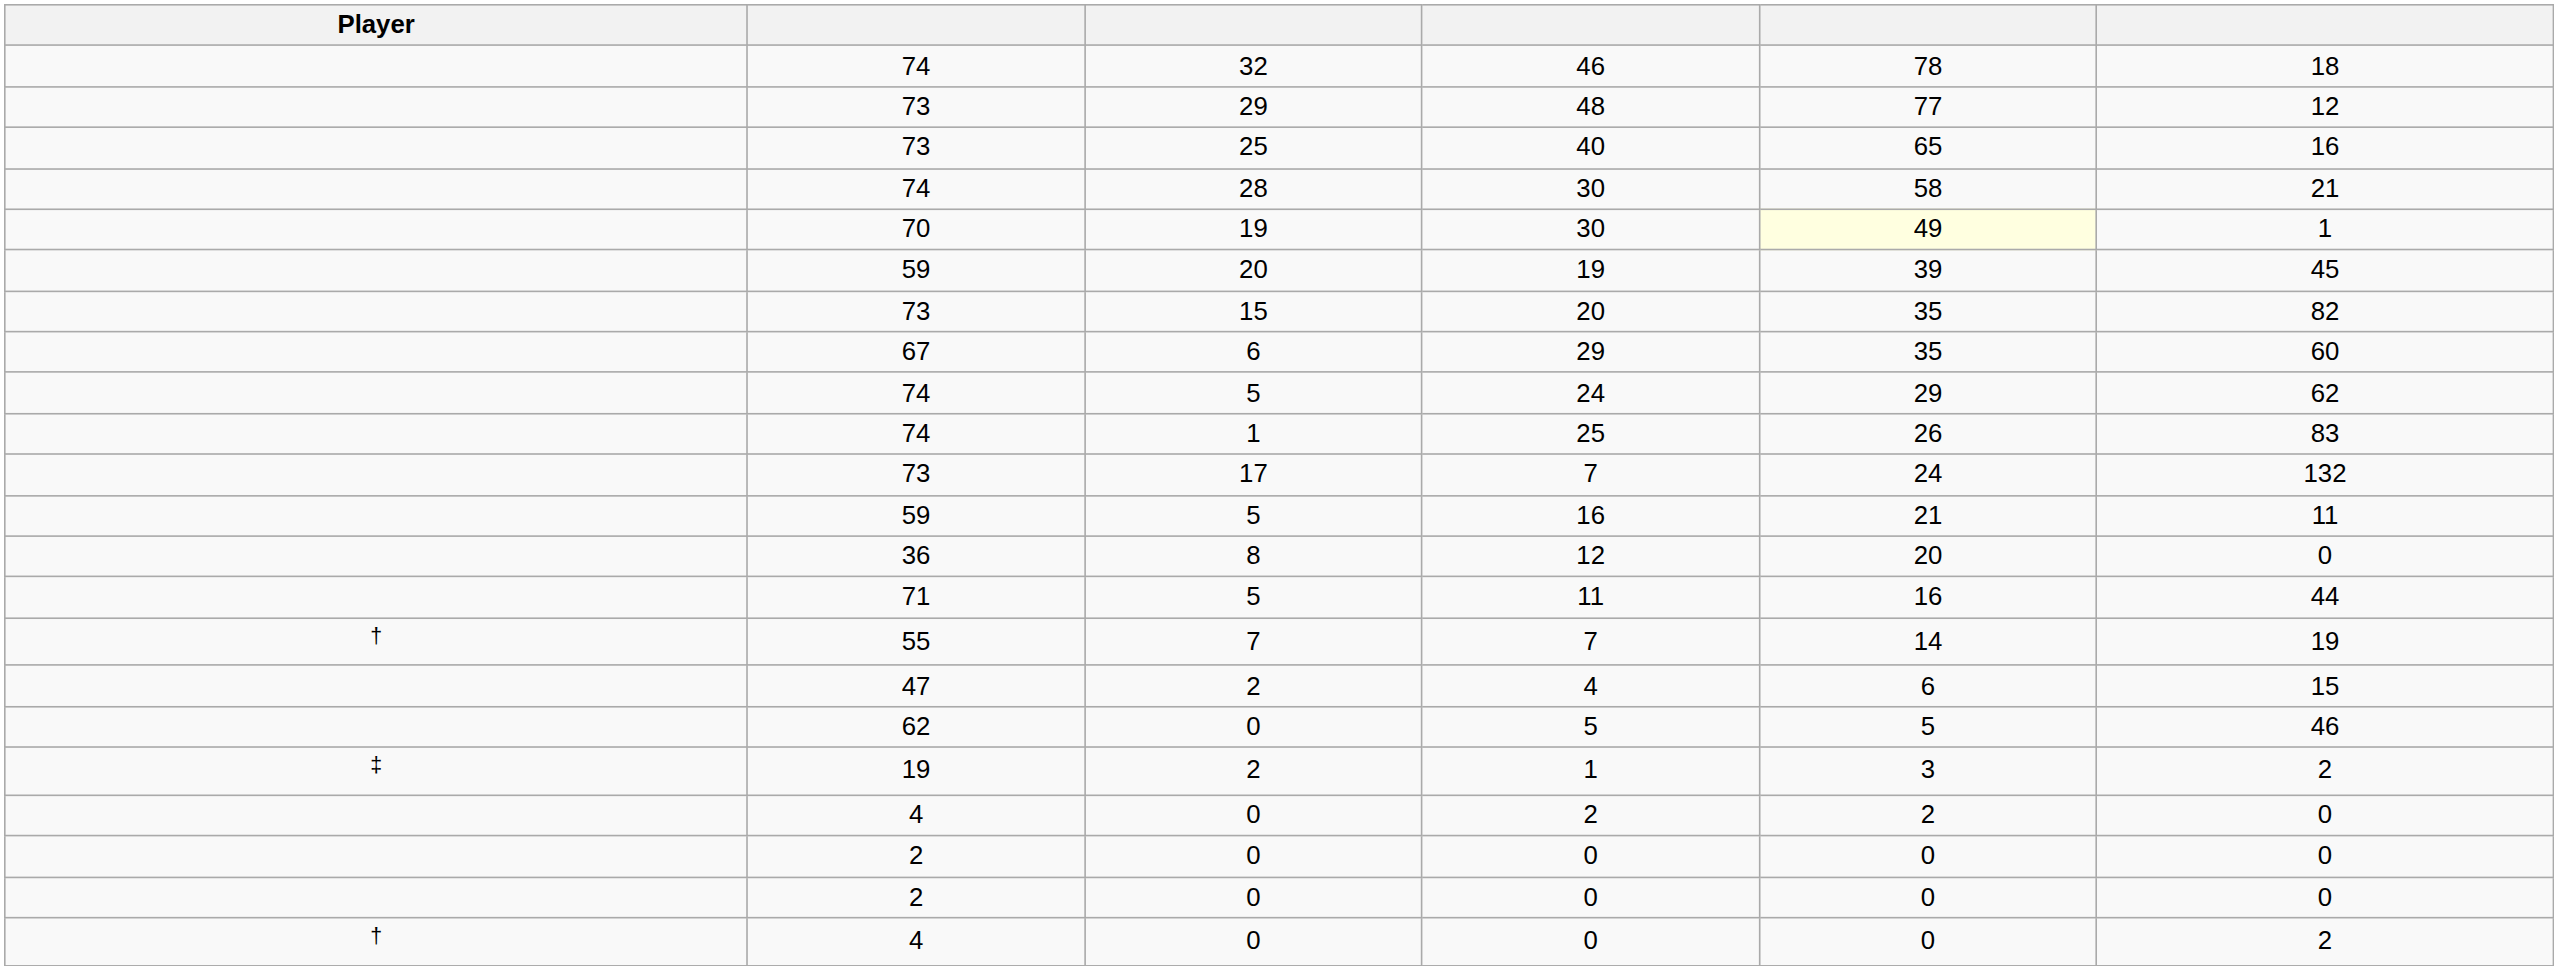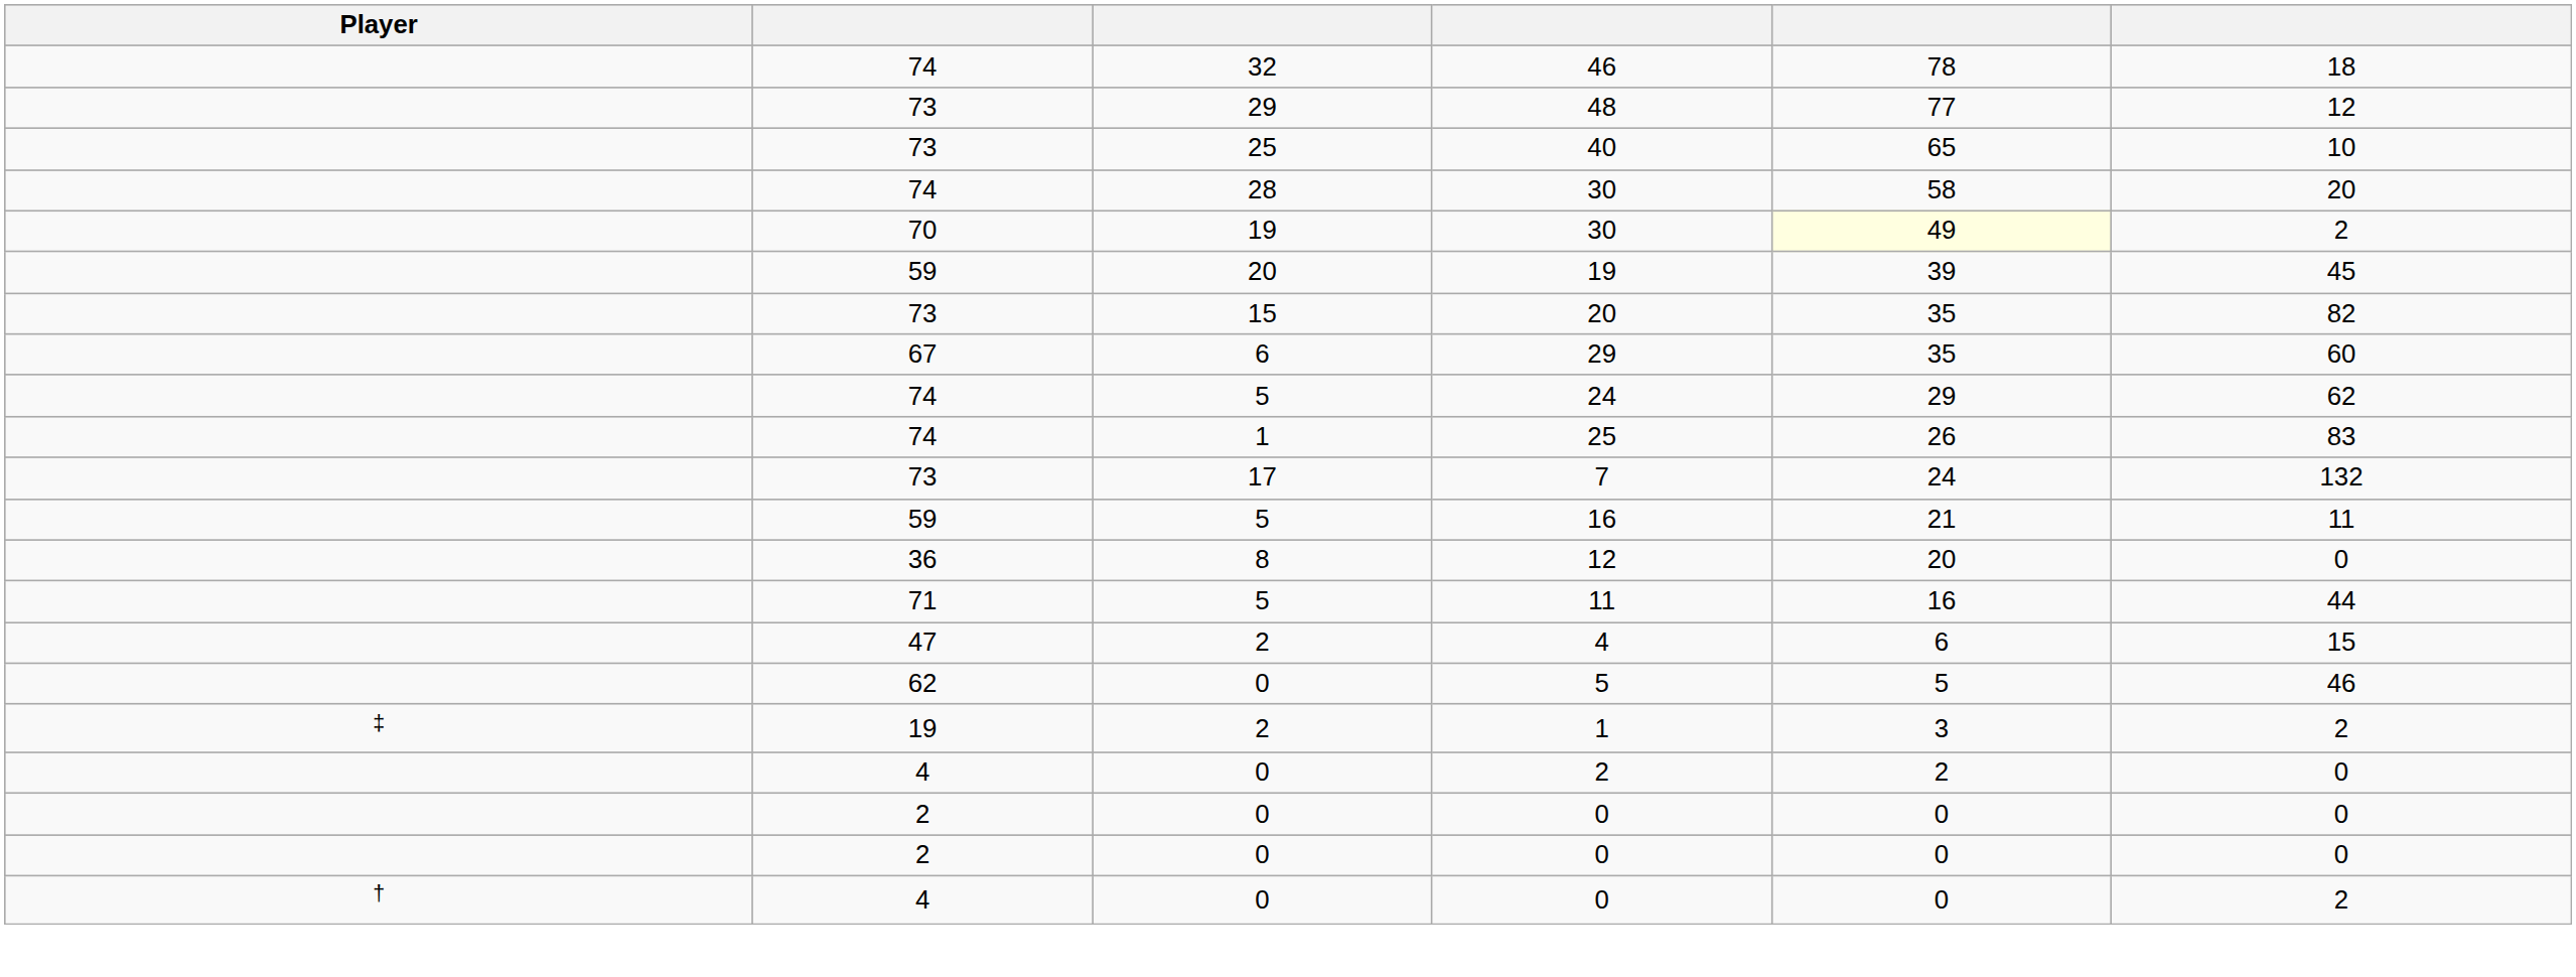 <table class="wikitable sortable" style="width:100%;">
 <tr align=center>
 <th>Player</th>
 <th></th>
 <th></th>
 <th></th>
 <th></th>
 <th></th>
 </tr>
 <tr align=center>
 <td></td>
 <td>74</td>
 <td>32</td>
 <td>46</td>
 <td>78</td>
 <td>18</td>
 </tr>
 <tr align=center>
 <td></td>
 <td>73</td>
 <td>29</td>
 <td>48</td>
 <td>77</td>
 <td>12</td>
 </tr>
 <tr align=center>
 <td></td>
 <td>73</td>
 <td>25</td>
 <td>40</td>
 <td>65</td>
-<td>16</td>
+<td>10</td>
 </tr>
 <tr align=center>
 <td></td>
 <td>74</td>
 <td>28</td>
 <td>30</td>
 <td>58</td>
-<td>21</td>
+<td>20</td>
 </tr>
 <tr align=center>
 <td></td>
 <td>70</td>
 <td>19</td>
 <td>30</td>
 <td style="background: lightyellow;">49</td>
-<td>1</td>
+<td>2</td>
 </tr>
 <tr align=center>
 <td></td>
 <td>59</td>
 <td>20</td>
 <td>19</td>
 <td>39</td>
 <td>45</td>
 </tr>
 <tr align=center>
 <td></td>
 <td>73</td>
 <td>15</td>
 <td>20</td>
 <td>35</td>
 <td>82</td>
 </tr>
 <tr align=center>
 <td></td>
 <td>67</td>
 <td>6</td>
 <td>29</td>
 <td>35</td>
 <td>60</td>
 </tr>
 <tr align=center>
 <td></td>
 <td>74</td>
 <td>5</td>
 <td>24</td>
 <td>29</td>
 <td>62</td>
 </tr>
 <tr align=center>
 <td></td>
 <td>74</td>
 <td>1</td>
 <td>25</td>
 <td>26</td>
 <td>83</td>
 </tr>
 <tr align=center>
 <td></td>
 <td>73</td>
 <td>17</td>
 <td>7</td>
 <td>24</td>
 <td>132</td>
 </tr>
 <tr align=center>
 <td></td>
 <td>59</td>
 <td>5</td>
 <td>16</td>
 <td>21</td>
 <td>11</td>
 </tr>
 <tr align=center>
 <td></td>
 <td>36</td>
 <td>8</td>
 <td>12</td>
 <td>20</td>
 <td>0</td>
 </tr>
 <tr align=center>
 <td></td>
 <td>71</td>
 <td>5</td>
 <td>11</td>
 <td>16</td>
 <td>44</td>
 </tr>
 <tr align=center>
-<td><sup>†</sup></td>
-<td>55</td>
-<td>7</td>
-<td>7</td>
-<td>14</td>
-<td>19</td>
-</tr>
-<tr align=center>
 <td></td>
 <td>47</td>
 <td>2</td>
 <td>4</td>
 <td>6</td>
 <td>15</td>
 </tr>
 <tr align=center>
 <td></td>
 <td>62</td>
 <td>0</td>
 <td>5</td>
 <td>5</td>
 <td>46</td>
 </tr>
 <tr align=center>
 <td><sup>‡</sup></td>
 <td>19</td>
 <td>2</td>
 <td>1</td>
 <td>3</td>
 <td>2</td>
 </tr>
 <tr align=center>
 <td></td>
 <td>4</td>
 <td>0</td>
 <td>2</td>
 <td>2</td>
 <td>0</td>
 </tr>
 <tr align=center>
 <td></td>
 <td>2</td>
 <td>0</td>
 <td>0</td>
 <td>0</td>
 <td>0</td>
 </tr>
 <tr align=center>
 <td></td>
 <td>2</td>
 <td>0</td>
 <td>0</td>
 <td>0</td>
 <td>0</td>
 </tr>
 <tr align=center>
 <td><sup>†</sup></td>
 <td>4</td>
 <td>0</td>
 <td>0</td>
 <td>0</td>
 <td>2</td>
 </tr>
 <tr>
 </tr>
 </table>
